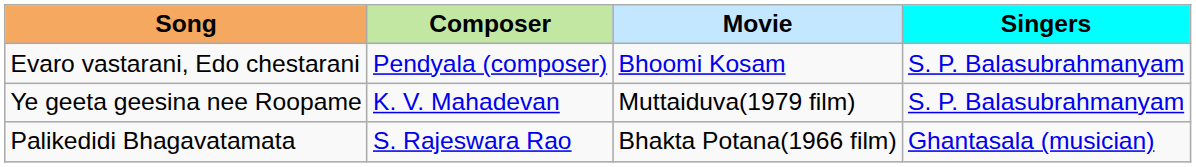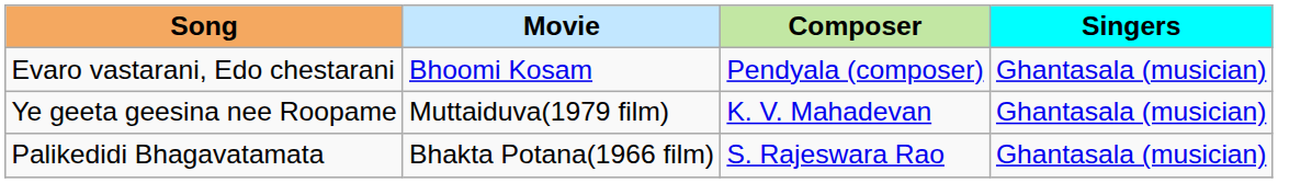 <table class="wikitable sortable">
 <tr>
 <th style="background:#f4a860">Song</th>
+<th style="background:#c2e7ff">Movie</th>
 <th style="background:#c2e7a3">Composer</th>
-<th style="background:#c2e7ff">Movie</th>
 <th style="background:#00ffff">Singers</th>
 </tr>
 <tr>
 <td>Evaro vastarani, Edo chestarani</td>
+<td><a href='#'>Bhoomi Kosam</a></td>
 <td><a href='#'>Pendyala (composer)</a></td>
-<td><a href='#'>Bhoomi Kosam</a></td>
-<td><a href='#'>S. P. Balasubrahmanyam</a></td>
+<td><a href='#'>Ghantasala (musician)</a></td>
 </tr>
 <tr>
 <td>Ye geeta geesina nee Roopame</td>
+<td>Muttaiduva(1979 film)</td>
 <td><a href='#'>K. V. Mahadevan</a></td>
-<td>Muttaiduva(1979 film)</td>
-<td><a href='#'>S. P. Balasubrahmanyam</a></td>
+<td><a href='#'>Ghantasala (musician)</a></td>
 </tr>
 <tr>
 <td>Palikedidi Bhagavatamata</td>
+<td>Bhakta Potana(1966 film)</td>
 <td><a href='#'>S. Rajeswara Rao</a></td>
-<td>Bhakta Potana(1966 film)</td>
 <td><a href='#'>Ghantasala (musician)</a></td>
 </tr>
 </table>
